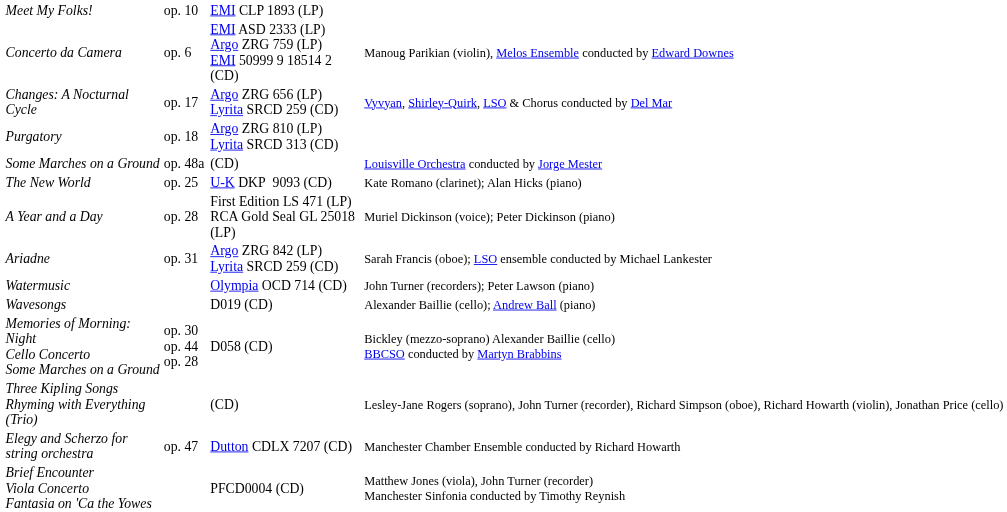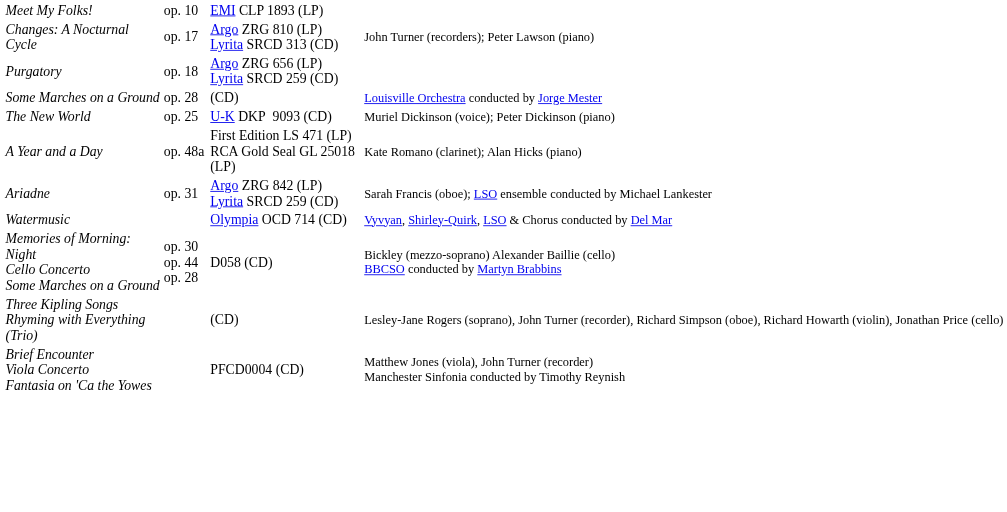 <table>
 <tr>
 <td style="width:180px;"><em>Meet My Folks!</em></td>
 <td width=50px>op. 10</td>
 <td style="width:175px;"><a href='#'>EMI</a> CLP 1893 (LP)</td>
 <td style=font-size:90%></td>
 </tr>
 <tr>
-<td style="width:180px;"><em>Concerto da Camera</em></td>
-<td width=50px>op. 6</td>
-<td style="width:155px;"><a href='#'>EMI</a> ASD 2333 (LP)<br><a href='#'>Argo</a> ZRG 759 (LP)<br> <a href='#'>EMI</a> 50999 9 18514 2 (CD)</td>
-<td style=font-size:90%>Manoug Parikian (violin), <a href='#'>Melos Ensemble</a> conducted by <a href='#'>Edward Downes</a></td>
-</tr>
-<tr>
 <td><em>Changes: A Nocturnal Cycle</em></td>
 <td>op. 17</td>
-<td><a href='#'>Argo</a> ZRG 656 (LP)<br><a href='#'>Lyrita</a> SRCD 259 (CD)</td>
-<td style=font-size:90%><a href='#'>Vyvyan</a>, <a href='#'>Shirley-Quirk</a>, <a href='#'>LSO</a> & Chorus conducted by <a href='#'>Del Mar</a></td>
+<td><a href='#'>Argo</a> ZRG 810 (LP)<br><a href='#'>Lyrita</a> SRCD 313 (CD)</td>
+<td style=font-size:90%>John Turner (recorders); Peter Lawson (piano)</td>
 </tr>
 <tr>
 <td><em>Purgatory</em></td>
 <td>op. 18</td>
-<td><a href='#'>Argo</a> ZRG 810 (LP)<br><a href='#'>Lyrita</a> SRCD 313 (CD)</td>
+<td><a href='#'>Argo</a> ZRG 656 (LP)<br><a href='#'>Lyrita</a> SRCD 259 (CD)</td>
 <td style=font-size:90%></td>
 </tr>
 <tr>
 <td><em>Some Marches on a Ground</em></td>
-<td>op. 48a</td>
+<td>op. 28</td>
 <td>(CD)</td>
 <td style=font-size:90%><a href='#'>Louisville Orchestra</a> conducted by <a href='#'>Jorge Mester</a></td>
 </tr>
 <tr>
 <td><em>The New World</em></td>
 <td>op. 25</td>
 <td><a href='#'>U-K</a> DKP  9093 (CD)</td>
-<td style=font-size:90%>Kate Romano (clarinet); Alan Hicks (piano)</td>
+<td style=font-size:90%>Muriel Dickinson (voice); Peter Dickinson (piano)</td>
 </tr>
 <tr>
 <td><em>A Year and a Day</em></td>
-<td>op. 28</td>
+<td>op. 48a</td>
 <td>First Edition LS 471 (LP)<br>RCA Gold Seal GL 25018 (LP)</td>
-<td style=font-size:90%>Muriel Dickinson (voice); Peter Dickinson (piano)</td>
+<td style=font-size:90%>Kate Romano (clarinet); Alan Hicks (piano)</td>
 </tr>
 <tr>
 <td><em>Ariadne</em></td>
 <td>op. 31</td>
 <td><a href='#'>Argo</a> ZRG 842 (LP)<br><a href='#'>Lyrita</a> SRCD 259 (CD)</td>
 <td style=font-size:90%>Sarah Francis (oboe); <a href='#'>LSO</a> ensemble conducted by Michael Lankester</td>
 </tr>
 <tr>
 <td><em>Watermusic</em></td>
 <td></td>
 <td><a href='#'>Olympia</a> OCD 714 (CD)</td>
-<td style=font-size:90%>John Turner (recorders); Peter Lawson (piano)</td>
-</tr>
-<tr>
-<td><em>Wavesongs</em></td>
-<td></td>
-<td> D019 (CD)</td>
-<td style=font-size:90%>Alexander Baillie (cello); <a href='#'>Andrew Ball</a> (piano)</td>
+<td style=font-size:90%><a href='#'>Vyvyan</a>, <a href='#'>Shirley-Quirk</a>, <a href='#'>LSO</a> & Chorus conducted by <a href='#'>Del Mar</a></td>
 </tr>
 <tr>
 <td><em>Memories of Morning: Night</em><br><em>Cello Concerto</em><br><em>Some Marches on a Ground</em></td>
 <td>op. 30<br>op. 44<br>op. 28</td>
 <td> D058 (CD)</td>
 <td style=font-size:90%>Bickley (mezzo-soprano) Alexander Baillie (cello)<br><a href='#'>BBCSO</a> conducted by <a href='#'>Martyn Brabbins</a></td>
 </tr>
 <tr>
 <td><em>Three Kipling Songs</em><br><em>Rhyming with Everything (Trio)</em></td>
 <td></td>
 <td> (CD)</td>
 <td style=font-size:90%>Lesley-Jane Rogers (soprano), John Turner (recorder), Richard Simpson (oboe), Richard Howarth (violin), Jonathan Price (cello)</td>
 </tr>
 <tr>
-<td><em>Elegy and Scherzo for string orchestra</em></td>
-<td>op. 47</td>
-<td><a href='#'>Dutton</a> CDLX 7207 (CD)</td>
-<td style=font-size:90%>Manchester Chamber Ensemble conducted by Richard Howarth</td>
-</tr>
-<tr>
 <td><em>Brief Encounter</em><br><em>Viola Concerto</em><br><em>Fantasia on 'Ca the Yowes<strong></td>
 <td></td>
 <td> PFCD0004 (CD)</td>
 <td style=font-size:90%>Matthew Jones (viola), John Turner (recorder)<br>Manchester Sinfonia conducted by Timothy Reynish</td>
 </tr>
 </table>
